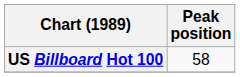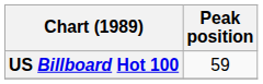 <table class="wikitable sortable plainrowheaders" style="text-align:center">
 <tr>
 <th>Chart (1989)</th>
 <th>Peak<br>position</th>
 </tr>
 <tr>
 <th scope="row">US <em><a href='#'>Billboard</a></em> <a href='#'>Hot 100</a></th>
-<td style="text-align:center;">58</td>
+<td style="text-align:center;">59</td>
 </tr>
 <tr>
 </tr>
 </table>
